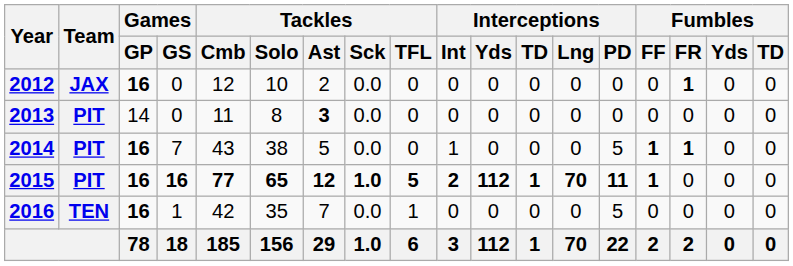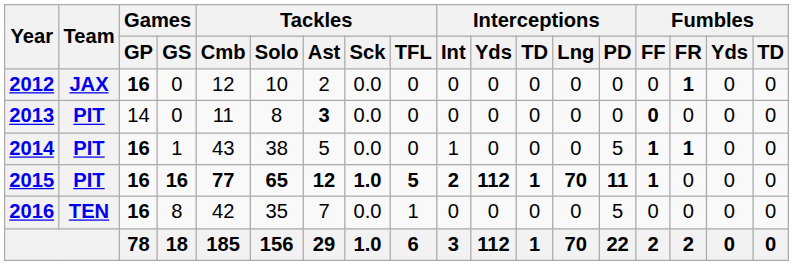 <table class="wikitable" style="text-align:center">
 <tr>
 <th rowspan="2">Year</th>
 <th rowspan="2">Team</th>
 <th colspan="2">Games</th>
 <th colspan="5">Tackles</th>
 <th colspan="5">Interceptions</th>
 <th colspan="4">Fumbles</th>
 </tr>
 <tr>
 <th>GP</th>
 <th>GS</th>
 <th>Cmb</th>
 <th>Solo</th>
 <th>Ast</th>
 <th>Sck</th>
 <th>TFL</th>
 <th>Int</th>
 <th>Yds</th>
 <th>TD</th>
 <th>Lng</th>
 <th>PD</th>
 <th>FF</th>
 <th>FR</th>
 <th>Yds</th>
 <th>TD</th>
 </tr>
 <tr>
 <th><a href='#'>2012</a></th>
 <th><a href='#'>JAX</a></th>
 <td><strong>16</strong></td>
 <td>0</td>
 <td>12</td>
 <td>10</td>
 <td>2</td>
 <td>0.0</td>
 <td>0</td>
 <td>0</td>
 <td>0</td>
 <td>0</td>
 <td>0</td>
 <td>0</td>
 <td>0</td>
 <td><strong>1</strong></td>
 <td>0</td>
 <td>0</td>
 </tr>
 <tr>
 <th><a href='#'>2013</a></th>
 <th><a href='#'>PIT</a></th>
 <td>14</td>
 <td>0</td>
 <td>11</td>
 <td>8</td>
 <td><strong>3</strong></td>
 <td>0.0</td>
 <td>0</td>
 <td>0</td>
 <td>0</td>
 <td>0</td>
 <td>0</td>
 <td>0</td>
-<td>0</td>
+<td><strong>0</strong></td>
 <td>0</td>
 <td>0</td>
 <td>0</td>
 </tr>
 <tr>
 <th><a href='#'>2014</a></th>
 <th><a href='#'>PIT</a></th>
 <td><strong>16</strong></td>
-<td>7</td>
+<td>1</td>
 <td>43</td>
 <td>38</td>
 <td>5</td>
 <td>0.0</td>
 <td>0</td>
 <td>1</td>
 <td>0</td>
 <td>0</td>
 <td>0</td>
 <td>5</td>
 <td><strong>1</strong></td>
 <td><strong>1</strong></td>
 <td>0</td>
 <td>0</td>
 </tr>
 <tr>
 <th><a href='#'>2015</a></th>
 <th><a href='#'>PIT</a></th>
 <td><strong>16</strong></td>
 <td><strong>16</strong></td>
 <td><strong>77</strong></td>
 <td><strong>65</strong></td>
 <td><strong>12</strong></td>
 <td><strong>1.0</strong></td>
 <td><strong>5</strong></td>
 <td><strong>2</strong></td>
 <td><strong>112</strong></td>
 <td><strong>1</strong></td>
 <td><strong>70</strong></td>
 <td><strong>11</strong></td>
 <td><strong>1</strong></td>
 <td>0</td>
 <td>0</td>
 <td>0</td>
 </tr>
 <tr>
 <th><a href='#'>2016</a></th>
 <th><a href='#'>TEN</a></th>
 <td><strong>16</strong></td>
-<td>1</td>
+<td>8</td>
 <td>42</td>
 <td>35</td>
 <td>7</td>
 <td>0.0</td>
 <td>1</td>
 <td>0</td>
 <td>0</td>
 <td>0</td>
 <td>0</td>
 <td>5</td>
 <td>0</td>
 <td>0</td>
 <td>0</td>
 <td>0</td>
 </tr>
 <tr>
 <th colspan="2"></th>
 <th>78</th>
 <th>18</th>
 <th>185</th>
 <th>156</th>
 <th>29</th>
 <th>1.0</th>
 <th>6</th>
 <th>3</th>
 <th>112</th>
 <th>1</th>
 <th>70</th>
 <th>22</th>
 <th>2</th>
 <th>2</th>
 <th>0</th>
 <th>0</th>
 </tr>
 </table>
